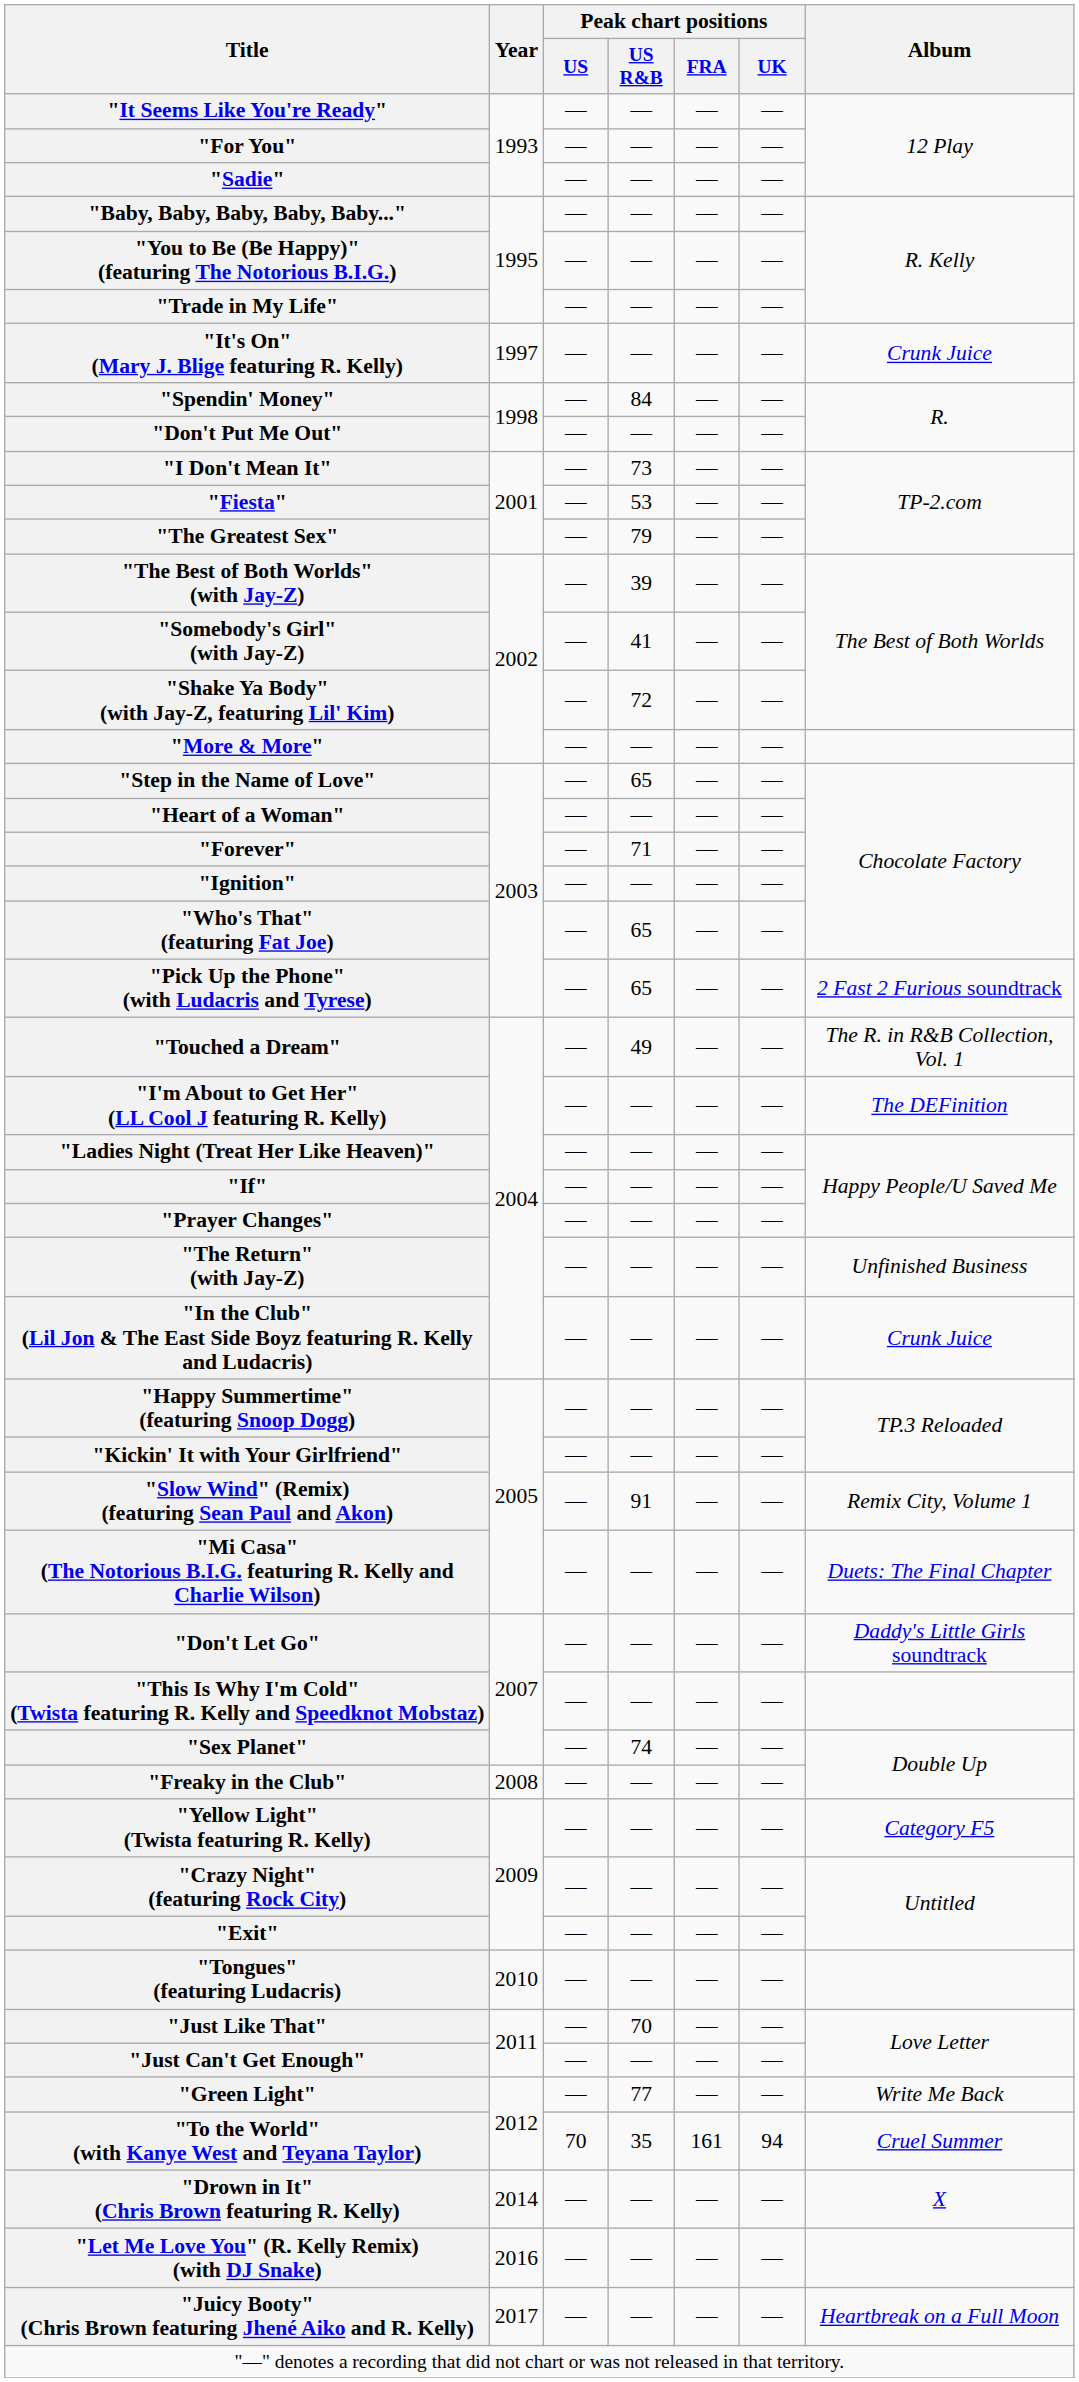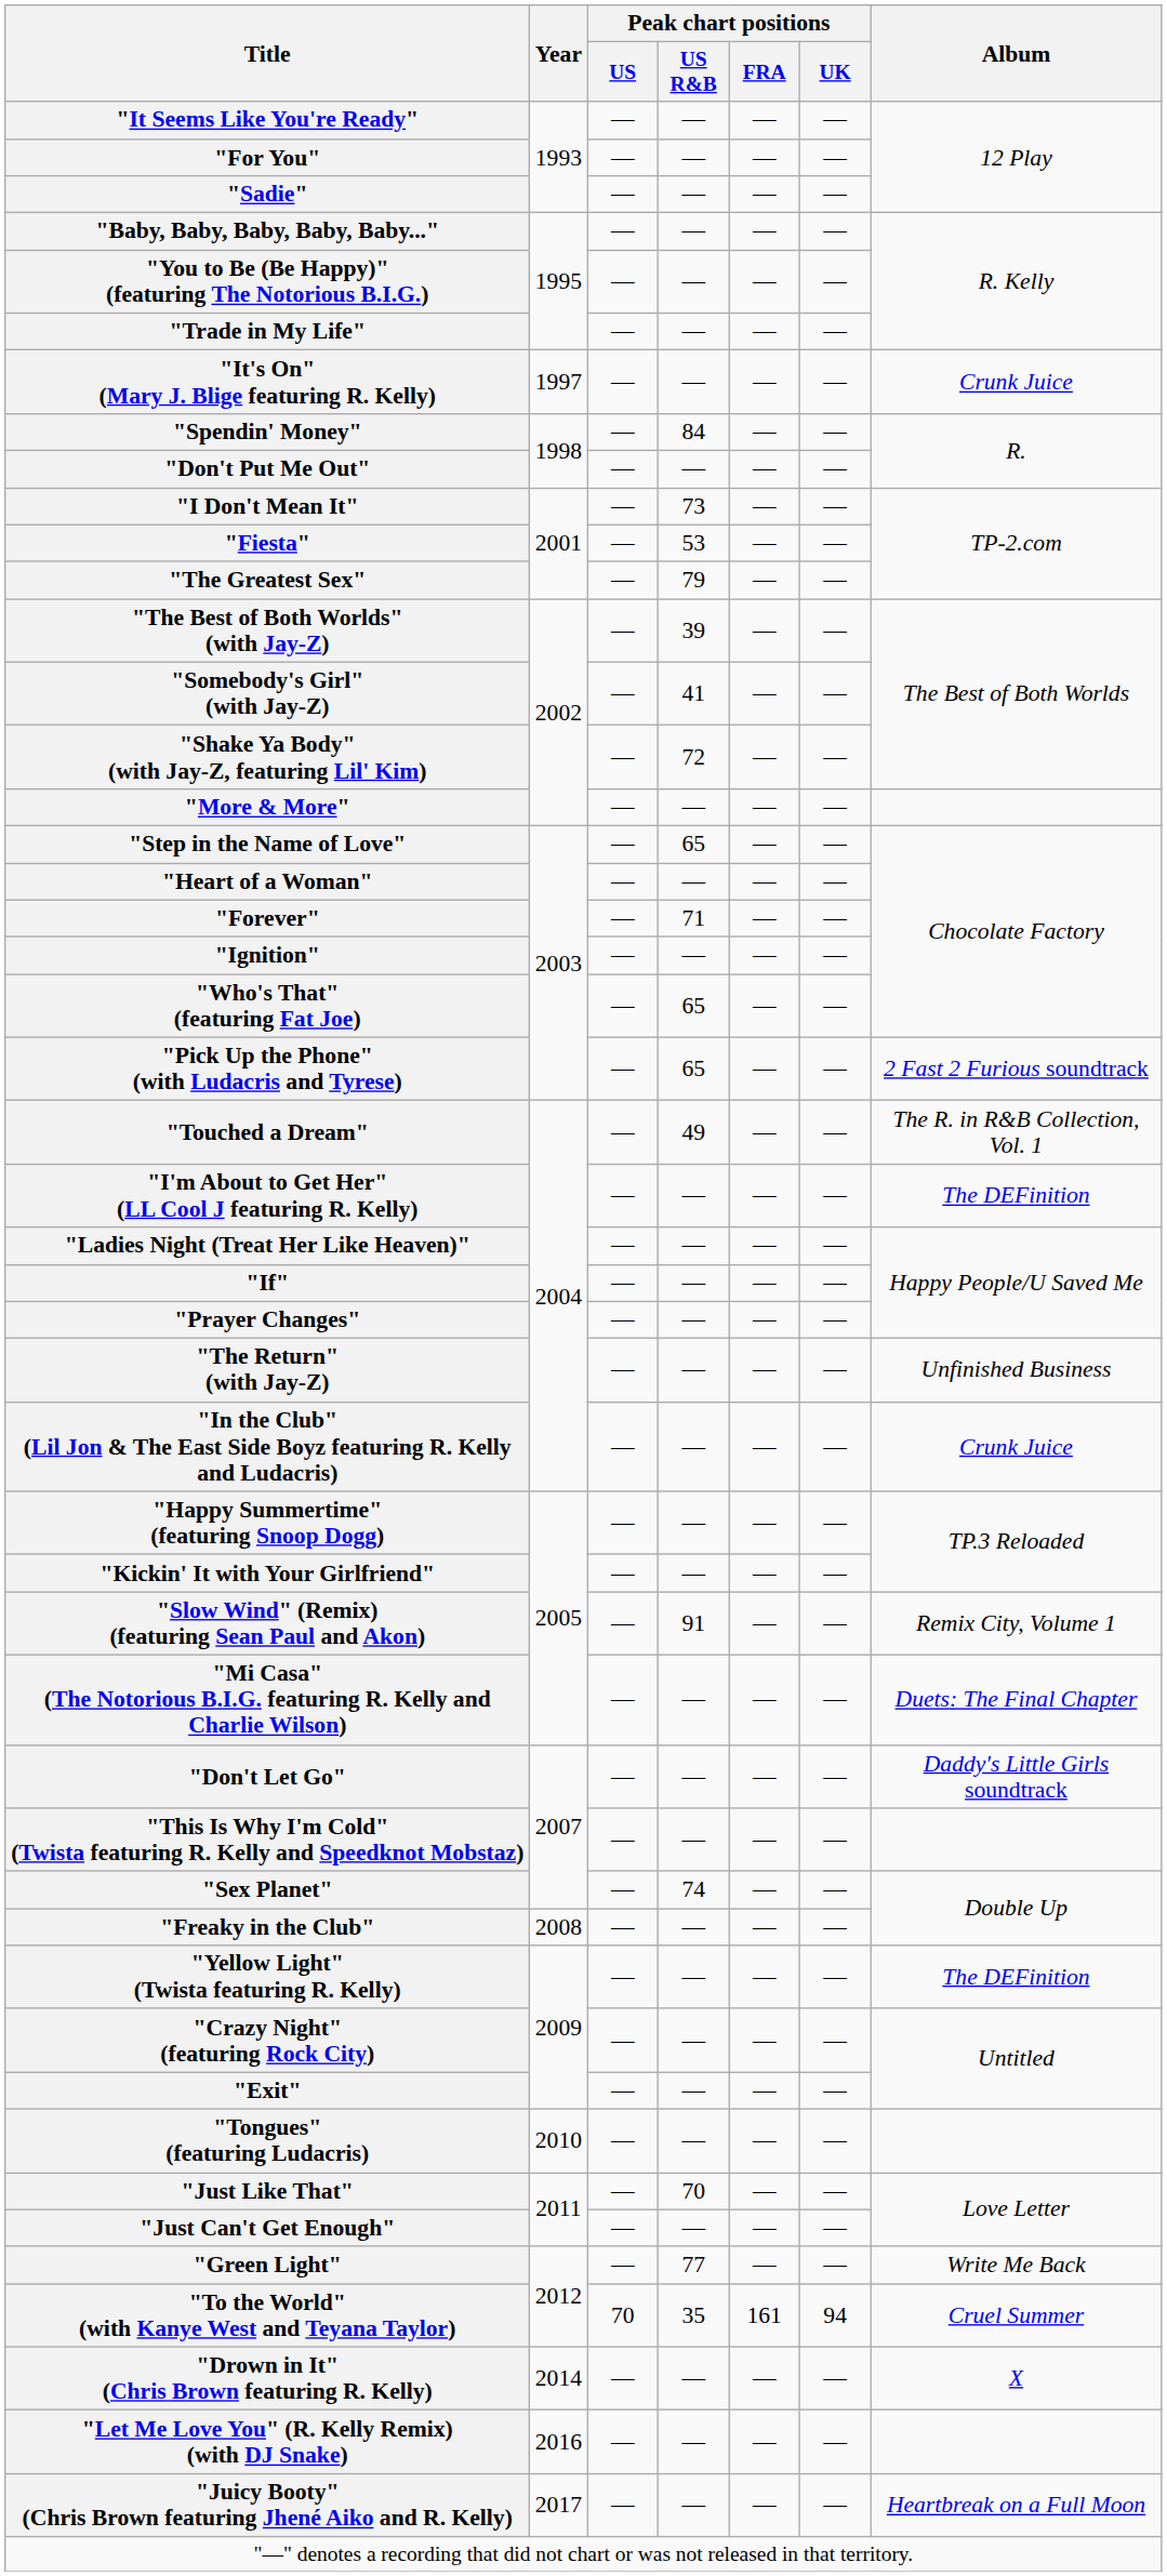 <table class="wikitable plainrowheaders" style="text-align:center;">
 <tr>
 <th scope="col" rowspan="2" style="width:22em;">Title</th>
 <th scope="col" rowspan="2">Year</th>
 <th scope="col" colspan="4">Peak chart positions</th>
 <th scope="col" rowspan="2" style="width:12em;">Album</th>
 </tr>
 <tr>
 <th scope="col" style="width:2.9em;font-size:90%;"><a href='#'>US</a><br></th>
 <th scope="col" style="width:2.9em;font-size:90%;"><a href='#'>US<br>R&B</a><br></th>
 <th scope="col" style="width:2.9em;font-size:90%;"><a href='#'>FRA</a><br></th>
 <th scope="col" style="width:2.9em;font-size:90%;"><a href='#'>UK</a><br></th>
 </tr>
 <tr>
 <th scope="row">"<a href='#'>It Seems Like You're Ready</a>"</th>
 <td rowspan="3">1993</td>
 <td>—</td>
 <td>—</td>
 <td>—</td>
 <td>—</td>
 <td rowspan="3"><em>12 Play</em></td>
 </tr>
 <tr>
 <th scope="row">"For You"</th>
 <td>—</td>
 <td>—</td>
 <td>—</td>
 <td>—</td>
 </tr>
 <tr>
 <th scope="row">"<a href='#'>Sadie</a>"</th>
 <td>—</td>
 <td>—</td>
 <td>—</td>
 <td>—</td>
 </tr>
 <tr>
 <th scope="row">"Baby, Baby, Baby, Baby, Baby..."</th>
 <td rowspan="3">1995</td>
 <td>—</td>
 <td>—</td>
 <td>—</td>
 <td>—</td>
 <td rowspan="3"><em>R. Kelly</em></td>
 </tr>
 <tr>
 <th scope="row">"You to Be (Be Happy)"<br><span>(featuring <a href='#'>The Notorious B.I.G.</a>)</span></th>
 <td>—</td>
 <td>—</td>
 <td>—</td>
 <td>—</td>
 </tr>
 <tr>
 <th scope="row">"Trade in My Life"</th>
 <td>—</td>
 <td>—</td>
 <td>—</td>
 <td>—</td>
 </tr>
 <tr>
 <th scope="row">"It's On"<br><span>(<a href='#'>Mary J. Blige</a> featuring R. Kelly)</span></th>
 <td>1997</td>
 <td>—</td>
 <td>—</td>
 <td>—</td>
 <td>—</td>
 <td><em><a href='#'>Crunk Juice</a></em></td>
 </tr>
 <tr>
 <th scope="row">"Spendin' Money"</th>
 <td rowspan="2">1998</td>
 <td>—</td>
 <td>84</td>
 <td>—</td>
 <td>—</td>
 <td rowspan="2"><em>R.</em></td>
 </tr>
 <tr>
 <th scope="row">"Don't Put Me Out"</th>
 <td>—</td>
 <td>—</td>
 <td>—</td>
 <td>—</td>
 </tr>
 <tr>
 <th scope="row">"I Don't Mean It"</th>
 <td rowspan="3">2001</td>
 <td>—</td>
 <td>73</td>
 <td>—</td>
 <td>—</td>
 <td rowspan="3"><em>TP-2.com</em></td>
 </tr>
 <tr>
 <th scope="row">"<a href='#'>Fiesta</a>"</th>
 <td>—</td>
 <td>53</td>
 <td>—</td>
 <td>—</td>
 </tr>
 <tr>
 <th scope="row">"The Greatest Sex"</th>
 <td>—</td>
 <td>79</td>
 <td>—</td>
 <td>—</td>
 </tr>
 <tr>
 <th scope="row">"The Best of Both Worlds"<br><span>(with <a href='#'>Jay-Z</a>)</span></th>
 <td rowspan="4">2002</td>
 <td>—</td>
 <td>39</td>
 <td>—</td>
 <td>—</td>
 <td rowspan="3"><em>The Best of Both Worlds</em></td>
 </tr>
 <tr>
 <th scope="row">"Somebody's Girl"<br><span>(with Jay-Z)</span></th>
 <td>—</td>
 <td>41</td>
 <td>—</td>
 <td>—</td>
 </tr>
 <tr>
 <th scope="row">"Shake Ya Body"<br><span>(with Jay-Z, featuring <a href='#'>Lil' Kim</a>)</span></th>
 <td>—</td>
 <td>72</td>
 <td>—</td>
 <td>—</td>
 </tr>
 <tr>
 <th scope="row">"<a href='#'>More & More</a>"</th>
 <td>—</td>
 <td>—</td>
 <td>—</td>
 <td>—</td>
 <td></td>
 </tr>
 <tr>
 <th scope="row">"Step in the Name of Love"</th>
 <td rowspan="6">2003</td>
 <td>—</td>
 <td>65</td>
 <td>—</td>
 <td>—</td>
 <td rowspan="5"><em>Chocolate Factory</em></td>
 </tr>
 <tr>
 <th scope="row">"Heart of a Woman"</th>
 <td>—</td>
 <td>—</td>
 <td>—</td>
 <td>—</td>
 </tr>
 <tr>
 <th scope="row">"Forever"</th>
 <td>—</td>
 <td>71</td>
 <td>—</td>
 <td>—</td>
 </tr>
 <tr>
 <th scope="row">"Ignition"</th>
 <td>—</td>
 <td>—</td>
 <td>—</td>
 <td>—</td>
 </tr>
 <tr>
 <th scope="row">"Who's That"<br><span>(featuring <a href='#'>Fat Joe</a>)</span></th>
 <td>—</td>
 <td>65</td>
 <td>—</td>
 <td>—</td>
 </tr>
 <tr>
 <th scope="row">"Pick Up the Phone"<br><span>(with <a href='#'>Ludacris</a> and <a href='#'>Tyrese</a>)</span></th>
 <td>—</td>
 <td>65</td>
 <td>—</td>
 <td>—</td>
 <td><a href='#'><em>2 Fast 2 Furious</em> soundtrack</a></td>
 </tr>
 <tr>
 <th scope="row">"Touched a Dream"</th>
 <td rowspan="7">2004</td>
 <td>—</td>
 <td>49</td>
 <td>—</td>
 <td>—</td>
 <td><em>The R. in R&B Collection, Vol. 1</em></td>
 </tr>
 <tr>
 <th scope="row">"I'm About to Get Her"<br><span>(<a href='#'>LL Cool J</a> featuring R. Kelly)</span></th>
 <td>—</td>
 <td>—</td>
 <td>—</td>
 <td>—</td>
 <td><em><a href='#'>The DEFinition</a></em></td>
 </tr>
 <tr>
 <th scope="row">"Ladies Night (Treat Her Like Heaven)"</th>
 <td>—</td>
 <td>—</td>
 <td>—</td>
 <td>—</td>
 <td rowspan="3"><em>Happy People/U Saved Me</em></td>
 </tr>
 <tr>
 <th scope="row">"If"</th>
 <td>—</td>
 <td>—</td>
 <td>—</td>
 <td>—</td>
 </tr>
 <tr>
 <th scope="row">"Prayer Changes"</th>
 <td>—</td>
 <td>—</td>
 <td>—</td>
 <td>—</td>
 </tr>
 <tr>
 <th scope="row">"The Return"<br><span>(with Jay-Z)</span></th>
 <td>—</td>
 <td>—</td>
 <td>—</td>
 <td>—</td>
 <td><em>Unfinished Business</em></td>
 </tr>
 <tr>
 <th scope="row">"In the Club"<br><span>(<a href='#'>Lil Jon</a> & The East Side Boyz featuring R. Kelly and Ludacris)</span></th>
 <td>—</td>
 <td>—</td>
 <td>—</td>
 <td>—</td>
 <td><em><a href='#'>Crunk Juice</a></em></td>
 </tr>
 <tr>
 <th scope="row">"Happy Summertime"<br><span>(featuring <a href='#'>Snoop Dogg</a>)</span></th>
 <td rowspan="4">2005</td>
 <td>—</td>
 <td>—</td>
 <td>—</td>
 <td>—</td>
 <td rowspan="2"><em>TP.3 Reloaded</em></td>
 </tr>
 <tr>
 <th scope="row">"Kickin' It with Your Girlfriend"</th>
 <td>—</td>
 <td>—</td>
 <td>—</td>
 <td>—</td>
 </tr>
 <tr>
 <th scope="row">"<a href='#'>Slow Wind</a>" (Remix)<br><span>(featuring <a href='#'>Sean Paul</a> and <a href='#'>Akon</a>)</span></th>
 <td>—</td>
 <td>91</td>
 <td>—</td>
 <td>—</td>
 <td><em>Remix City, Volume 1</em></td>
 </tr>
 <tr>
 <th scope="row">"Mi Casa"<br><span>(<a href='#'>The Notorious B.I.G.</a> featuring R. Kelly and <a href='#'>Charlie Wilson</a>)</span></th>
 <td>—</td>
 <td>—</td>
 <td>—</td>
 <td>—</td>
 <td><em><a href='#'>Duets: The Final Chapter</a></em></td>
 </tr>
 <tr>
 <th scope="row">"Don't Let Go"</th>
 <td rowspan="3">2007</td>
 <td>—</td>
 <td>—</td>
 <td>—</td>
 <td>—</td>
 <td><a href='#'><em>Daddy's Little Girls</em> soundtrack</a></td>
 </tr>
 <tr>
 <th scope="row">"This Is Why I'm Cold"<br><span>(<a href='#'>Twista</a> featuring R. Kelly and <a href='#'>Speedknot Mobstaz</a>)</span></th>
 <td>—</td>
 <td>—</td>
 <td>—</td>
 <td>—</td>
 <td></td>
 </tr>
 <tr>
 <th scope="row">"Sex Planet"</th>
 <td>—</td>
 <td>74</td>
 <td>—</td>
 <td>—</td>
 <td rowspan="2"><em>Double Up</em></td>
 </tr>
 <tr>
 <th scope="row">"Freaky in the Club"</th>
 <td>2008</td>
 <td>—</td>
 <td>—</td>
 <td>—</td>
 <td>—</td>
 </tr>
 <tr>
 <th scope="row">"Yellow Light"<br><span>(Twista featuring R. Kelly)</span></th>
 <td rowspan="3">2009</td>
 <td>—</td>
 <td>—</td>
 <td>—</td>
 <td>—</td>
-<td><em><a href='#'>Category F5</a></em></td>
+<td><em><a href='#'>The DEFinition</a></em></td>
 </tr>
 <tr>
 <th scope="row">"Crazy Night"<br><span>(featuring <a href='#'>Rock City</a>)</span></th>
 <td>—</td>
 <td>—</td>
 <td>—</td>
 <td>—</td>
 <td rowspan="2"><em>Untitled</em></td>
 </tr>
 <tr>
 <th scope="row">"Exit"</th>
 <td>—</td>
 <td>—</td>
 <td>—</td>
 <td>—</td>
 </tr>
 <tr>
 <th scope="row">"Tongues"<br><span>(featuring Ludacris)</span></th>
 <td>2010</td>
 <td>—</td>
 <td>—</td>
 <td>—</td>
 <td>—</td>
 <td></td>
 </tr>
 <tr>
 <th scope="row">"Just Like That"</th>
 <td rowspan="2">2011</td>
 <td>—</td>
 <td>70</td>
 <td>—</td>
 <td>—</td>
 <td rowspan="2"><em>Love Letter</em></td>
 </tr>
 <tr>
 <th scope="row">"Just Can't Get Enough"</th>
 <td>—</td>
 <td>—</td>
 <td>—</td>
 <td>—</td>
 </tr>
 <tr>
 <th scope="row">"Green Light"</th>
 <td rowspan="2">2012</td>
 <td>—</td>
 <td>77</td>
 <td>—</td>
 <td>—</td>
 <td><em>Write Me Back</em></td>
 </tr>
 <tr>
 <th scope="row">"To the World"<br><span>(with <a href='#'>Kanye West</a> and <a href='#'>Teyana Taylor</a>)</span></th>
 <td>70</td>
 <td>35</td>
 <td>161</td>
 <td>94</td>
 <td><em><a href='#'>Cruel Summer</a></em></td>
 </tr>
 <tr>
 <th scope="row">"Drown in It"<br><span>(<a href='#'>Chris Brown</a> featuring R. Kelly)</span></th>
 <td>2014</td>
 <td>—</td>
 <td>—</td>
 <td>—</td>
 <td>—</td>
 <td><em><a href='#'>X</a></em></td>
 </tr>
 <tr>
 <th scope="row">"<a href='#'>Let Me Love You</a>" (R. Kelly Remix)<br><span>(with <a href='#'>DJ Snake</a>)</span></th>
 <td>2016</td>
 <td>—</td>
 <td>—</td>
 <td>—</td>
 <td>—</td>
 <td></td>
 </tr>
 <tr>
 <th scope="row">"Juicy Booty"<br><span>(Chris Brown featuring <a href='#'>Jhené Aiko</a> and R. Kelly)</span></th>
 <td>2017</td>
 <td>—</td>
 <td>—</td>
 <td>—</td>
 <td>—</td>
 <td><em><a href='#'>Heartbreak on a Full Moon</a></em></td>
 </tr>
 <tr>
 <td colspan="14" style="font-size:90%">"—" denotes a recording that did not chart or was not released in that territory.</td>
 </tr>
 </table>
